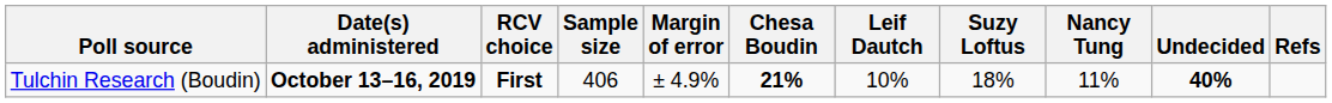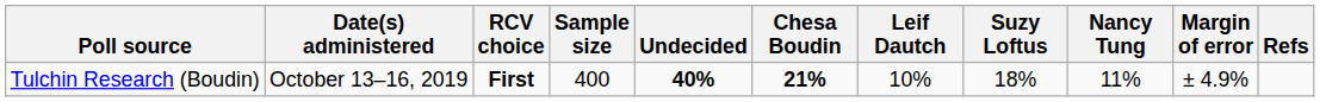 <table class="wikitable" style="font-size:90%;text-align:center;">
 <tr valign=bottom>
 <th>Poll source</th>
 <th>Date(s) <br> administered</th>
 <th>RCV <br> choice</th>
 <th>Sample <br> size</th>
-<th>Margin <br> of error</th>
+<th>Undecided</th>
 <th style="width:65px;">Chesa <br> Boudin</th>
 <th style="width:65px;">Leif <br> Dautch</th>
 <th style="width:65px;">Suzy <br> Loftus</th>
 <th style="width:65px;">Nancy <br> Tung</th>
-<th>Undecided</th>
+<th>Margin <br> of error</th>
 <th>Refs</th>
 </tr>
 <tr>
 <td style="text-align:left;"><a href='#'>Tulchin Research</a> (Boudin)</td>
-<td><strong>October 13–16, 2019</strong></td>
+<td>October 13–16, 2019</td>
 <td><strong>First</strong></td>
-<td>406</td>
-<td>± 4.9%</td>
+<td>400</td>
+<td><strong>40%</strong></td>
 <td><strong>21%</strong></td>
 <td>10%</td>
 <td>18%</td>
 <td>11%</td>
-<td><strong>40%</strong></td>
+<td>± 4.9%</td>
 <td></td>
 </tr>
 </table>
